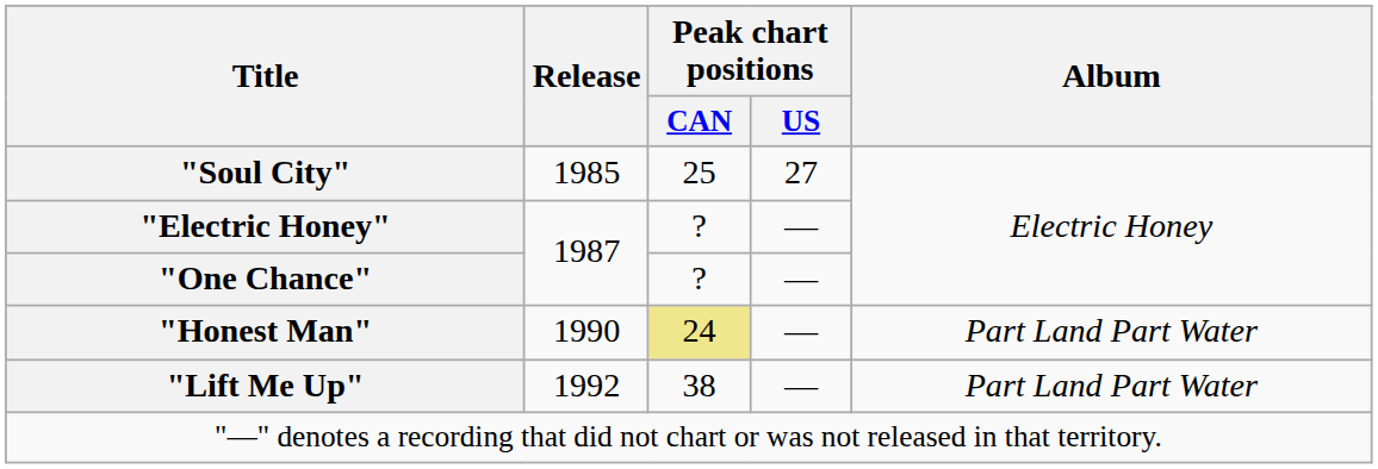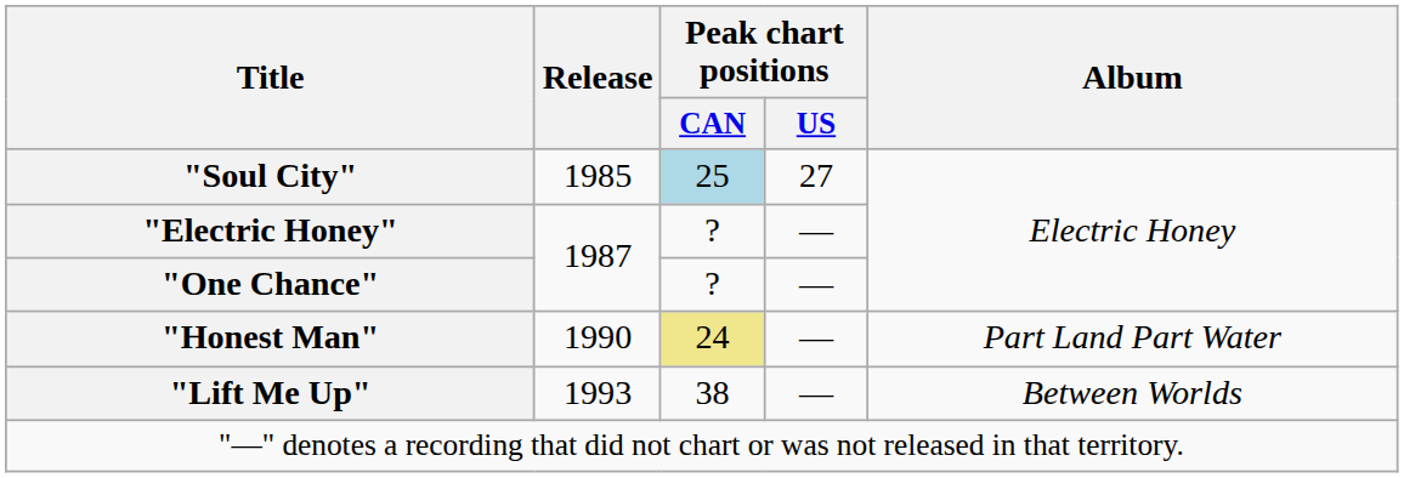 <table class="wikitable plainrowheaders" style="text-align:center;">
 <tr>
 <th scope="col" rowspan="2" style="width:15em;">Title</th>
 <th scope="col" rowspan="2" style="width:0.5em;">Release</th>
 <th colspan="2" scope="col">Peak chart positions</th>
 <th scope="col" rowspan="2" style="width:15em;"><br>Album<br><br></th>
 </tr>
 <tr>
 <th scope="col" style="width:2.9em;font-size:90%;"><a href='#'>CAN</a></th>
 <th scope="col" style="width:2.9em;font-size:90%;"><a href='#'>US</a></th>
 </tr>
 <tr>
 <th scope="row">"Soul City"</th>
 <td>1985</td>
-<td align="center">25</td>
+<td align="center" style="background: lightblue;">25</td>
 <td align="center">27</td>
 <td rowspan="3"><em>Electric Honey</em></td>
 </tr>
 <tr>
 <th scope="row">"Electric Honey"</th>
 <td rowspan="2">1987</td>
 <td align="center">?</td>
 <td align="center">—</td>
 </tr>
 <tr>
 <th scope="row">"One Chance"</th>
 <td align="center">?</td>
 <td align="center">—</td>
 </tr>
 <tr>
 <th scope="row">"Honest Man"</th>
 <td>1990</td>
 <td align="center" style="background: khaki;">24</td>
 <td align="center">—</td>
 <td><em>Part Land Part Water</em></td>
 </tr>
 <tr>
 <th scope="row">"Lift Me Up"</th>
-<td>1992</td>
+<td>1993</td>
 <td align="center">38</td>
 <td align="center">—</td>
-<td><em>Part Land Part Water</em></td>
+<td><em>Between Worlds</em></td>
 </tr>
 <tr>
 <td colspan="8" style="font-size:90%">"—" denotes a recording that did not chart or was not released in that territory.</td>
 </tr>
 </table>
